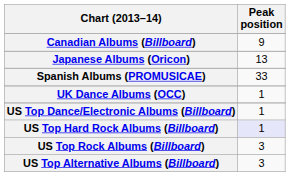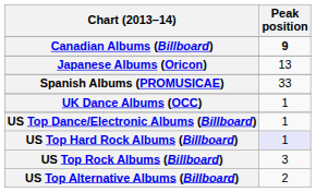 <table class="wikitable sortable plainrowheaders" style="text-align:center;">
 <tr>
 <th scope="col">Chart (2013–14)</th>
 <th scope="col">Peak<br>position</th>
 </tr>
 <tr>
 </tr>
 <tr>
 </tr>
 <tr>
 </tr>
 <tr>
 </tr>
 <tr>
 <th scope="row"><a href='#'>Canadian Albums</a> (<em><a href='#'>Billboard</a></em>)</th>
-<td>9</td>
+<td><strong>9</strong></td>
 </tr>
 <tr>
 </tr>
 <tr>
 </tr>
 <tr>
 </tr>
 <tr>
 </tr>
 <tr>
 </tr>
 <tr>
 </tr>
 <tr>
 <th scope="row"><a href='#'>Japanese Albums</a> (<a href='#'>Oricon</a>)</th>
 <td>13</td>
 </tr>
 <tr>
 </tr>
 <tr>
 </tr>
 <tr>
 <th scope="row">Spanish Albums (<a href='#'>PROMUSICAE</a>)</th>
 <td>33</td>
 </tr>
 <tr>
 </tr>
 <tr>
 </tr>
 <tr>
 <th scope="row"><a href='#'>UK Dance Albums</a> (<a href='#'>OCC</a>)</th>
 <td>1</td>
 </tr>
 <tr>
 </tr>
 <tr>
 <th scope="row">US <a href='#'>Top Dance/Electronic Albums</a> (<em><a href='#'>Billboard</a></em>)</th>
 <td>1</td>
 </tr>
 <tr>
 <th scope="row">US <a href='#'>Top Hard Rock Albums</a> (<em><a href='#'>Billboard</a></em>)</th>
 <td style="background: lavender;">1</td>
 </tr>
 <tr>
 <th scope="row">US <a href='#'>Top Rock Albums</a> (<em><a href='#'>Billboard</a></em>)</th>
 <td>3</td>
 </tr>
 <tr>
 <th scope="row">US <a href='#'>Top Alternative Albums</a> (<em><a href='#'>Billboard</a></em>)</th>
-<td>3</td>
+<td>2</td>
 </tr>
 </table>
